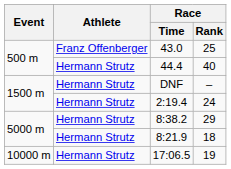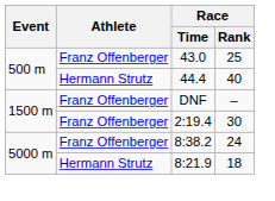 <table class="wikitable" border="1" style="font-size:90%">
 <tr>
 <th rowspan=2>Event</th>
 <th rowspan=2>Athlete</th>
 <th colspan=2>Race</th>
 </tr>
 <tr>
 <th>Time</th>
 <th>Rank</th>
 </tr>
 <tr>
 <td rowspan=2>500 m</td>
 <td><a href='#'>Franz Offenberger</a></td>
 <td align=center>43.0</td>
 <td align=center>25</td>
 </tr>
 <tr>
 <td><a href='#'>Hermann Strutz</a></td>
 <td align=center>44.4</td>
 <td align=center>40</td>
 </tr>
 <tr>
 <td rowspan=2>1500 m</td>
-<td><a href='#'>Hermann Strutz</a></td>
+<td><a href='#'>Franz Offenberger</a></td>
 <td align=center>DNF</td>
 <td align=center>–</td>
 </tr>
 <tr>
-<td><a href='#'>Hermann Strutz</a></td>
+<td><a href='#'>Franz Offenberger</a></td>
 <td align=center>2:19.4</td>
-<td align=center>24</td>
+<td align=center>30</td>
 </tr>
 <tr>
 <td rowspan=2>5000 m</td>
-<td><a href='#'>Hermann Strutz</a></td>
+<td><a href='#'>Franz Offenberger</a></td>
 <td align=center>8:38.2</td>
-<td align=center>29</td>
+<td align=center>24</td>
 </tr>
 <tr>
 <td><a href='#'>Hermann Strutz</a></td>
 <td align=center>8:21.9</td>
 <td align=center>18</td>
 </tr>
-<tr>
-<td>10000 m</td>
-<td><a href='#'>Hermann Strutz</a></td>
-<td align=center>17:06.5</td>
-<td align=center>19</td>
-</tr>
 </table>
